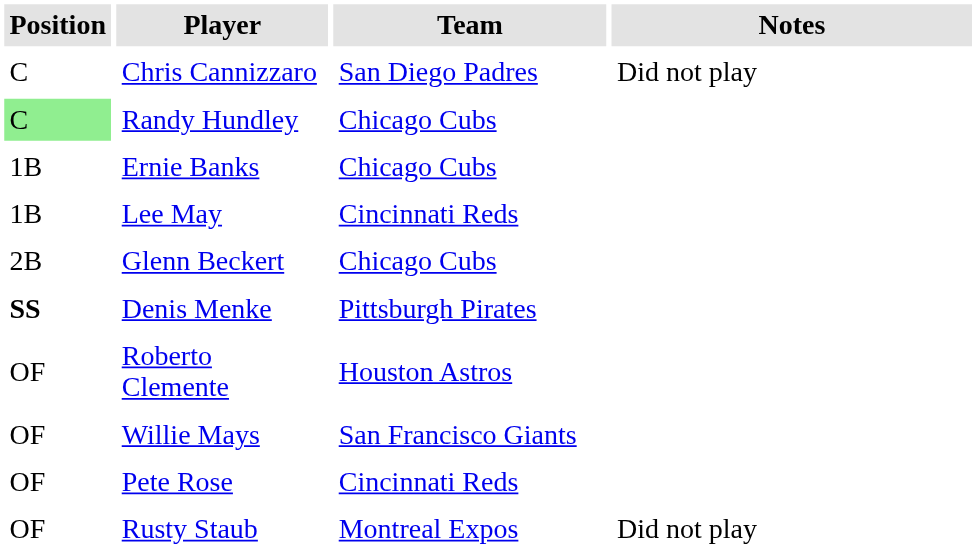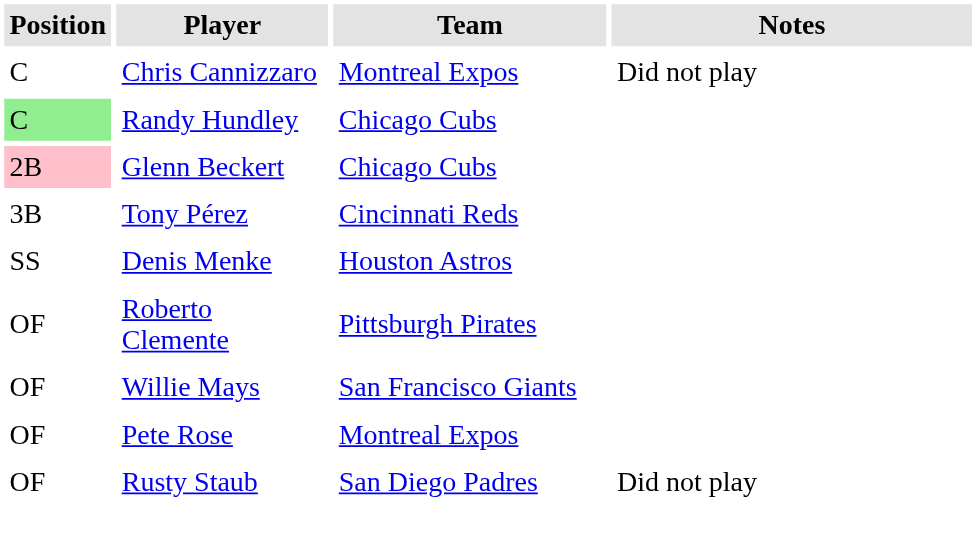 <table border="0" cellspacing="3" cellpadding="3">
 <tr style="background: #e3e3e3;">
 <th width="50">Position</th>
 <th style="width:115px;">Player</th>
 <th style="width:150px;">Team</th>
 <th style="width:200px;">Notes</th>
 </tr>
 <tr>
 <td>C</td>
 <td><a href='#'>Chris Cannizzaro</a></td>
-<td><a href='#'>San Diego Padres</a></td>
+<td><a href='#'>Montreal Expos</a></td>
 <td>Did not play</td>
 </tr>
 <tr>
 <td style="background: lightgreen;">C</td>
 <td><a href='#'>Randy Hundley</a></td>
 <td><a href='#'>Chicago Cubs</a></td>
 <td></td>
 </tr>
 <tr>
-<td>1B</td>
-<td><a href='#'>Ernie Banks</a></td>
-<td><a href='#'>Chicago Cubs</a></td>
-<td></td>
-</tr>
-<tr>
-<td>1B</td>
-<td><a href='#'>Lee May</a></td>
-<td><a href='#'>Cincinnati Reds</a></td>
-<td></td>
-</tr>
-<tr>
-<td>2B</td>
+<td style="background: pink;">2B</td>
 <td><a href='#'>Glenn Beckert</a></td>
 <td><a href='#'>Chicago Cubs</a></td>
 <td></td>
 </tr>
 <tr>
-<td><strong>SS</strong></td>
+<td>3B</td>
+<td><a href='#'>Tony Pérez</a></td>
+<td><a href='#'>Cincinnati Reds</a></td>
+<td></td>
+</tr>
+<tr>
+<td>SS</td>
 <td><a href='#'>Denis Menke</a></td>
-<td><a href='#'>Pittsburgh Pirates</a></td>
+<td><a href='#'>Houston Astros</a></td>
 <td></td>
 </tr>
 <tr>
 <td>OF</td>
 <td><a href='#'>Roberto Clemente</a></td>
-<td><a href='#'>Houston Astros</a></td>
+<td><a href='#'>Pittsburgh Pirates</a></td>
 <td></td>
 </tr>
 <tr>
 <td>OF</td>
 <td><a href='#'>Willie Mays</a></td>
 <td><a href='#'>San Francisco Giants</a></td>
 <td></td>
 </tr>
 <tr>
 <td>OF</td>
 <td><a href='#'>Pete Rose</a></td>
-<td><a href='#'>Cincinnati Reds</a></td>
+<td><a href='#'>Montreal Expos</a></td>
 <td></td>
 </tr>
 <tr>
 <td>OF</td>
 <td><a href='#'>Rusty Staub</a></td>
-<td><a href='#'>Montreal Expos</a></td>
+<td><a href='#'>San Diego Padres</a></td>
 <td>Did not play</td>
 </tr>
 </table>
